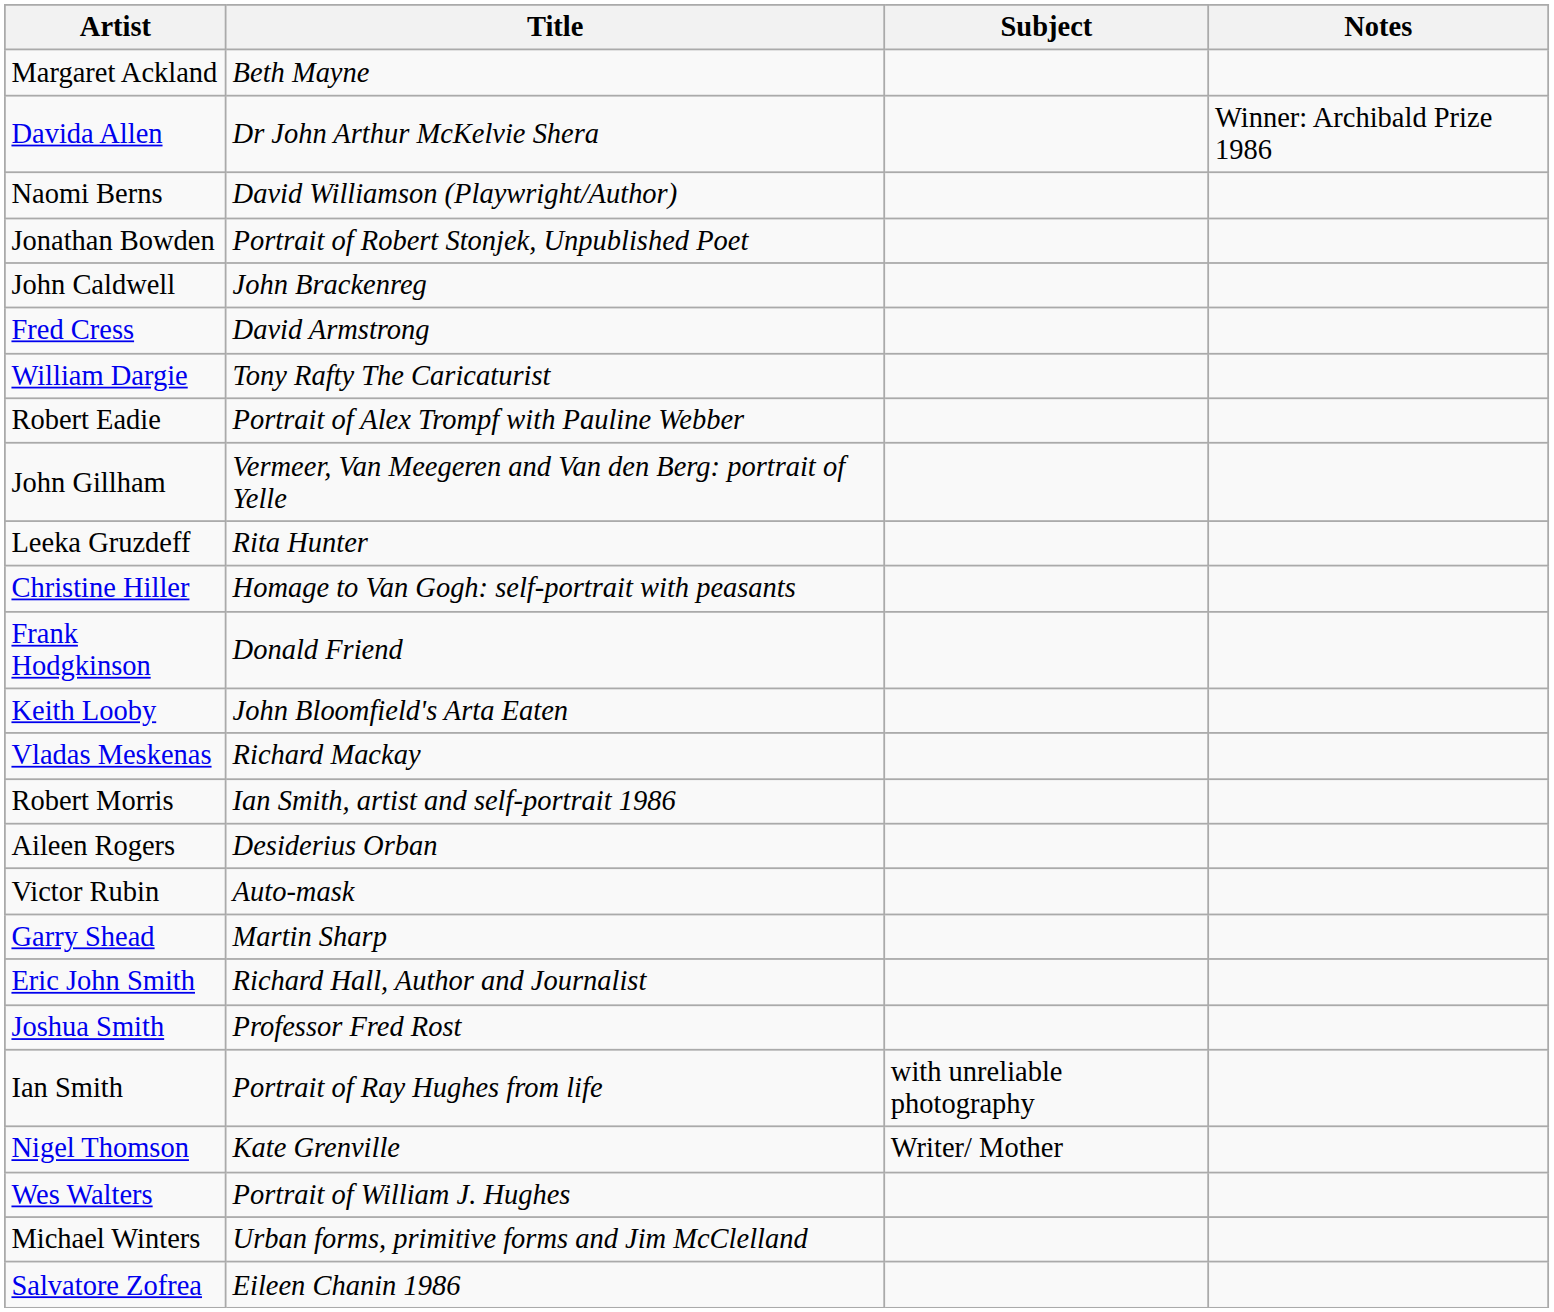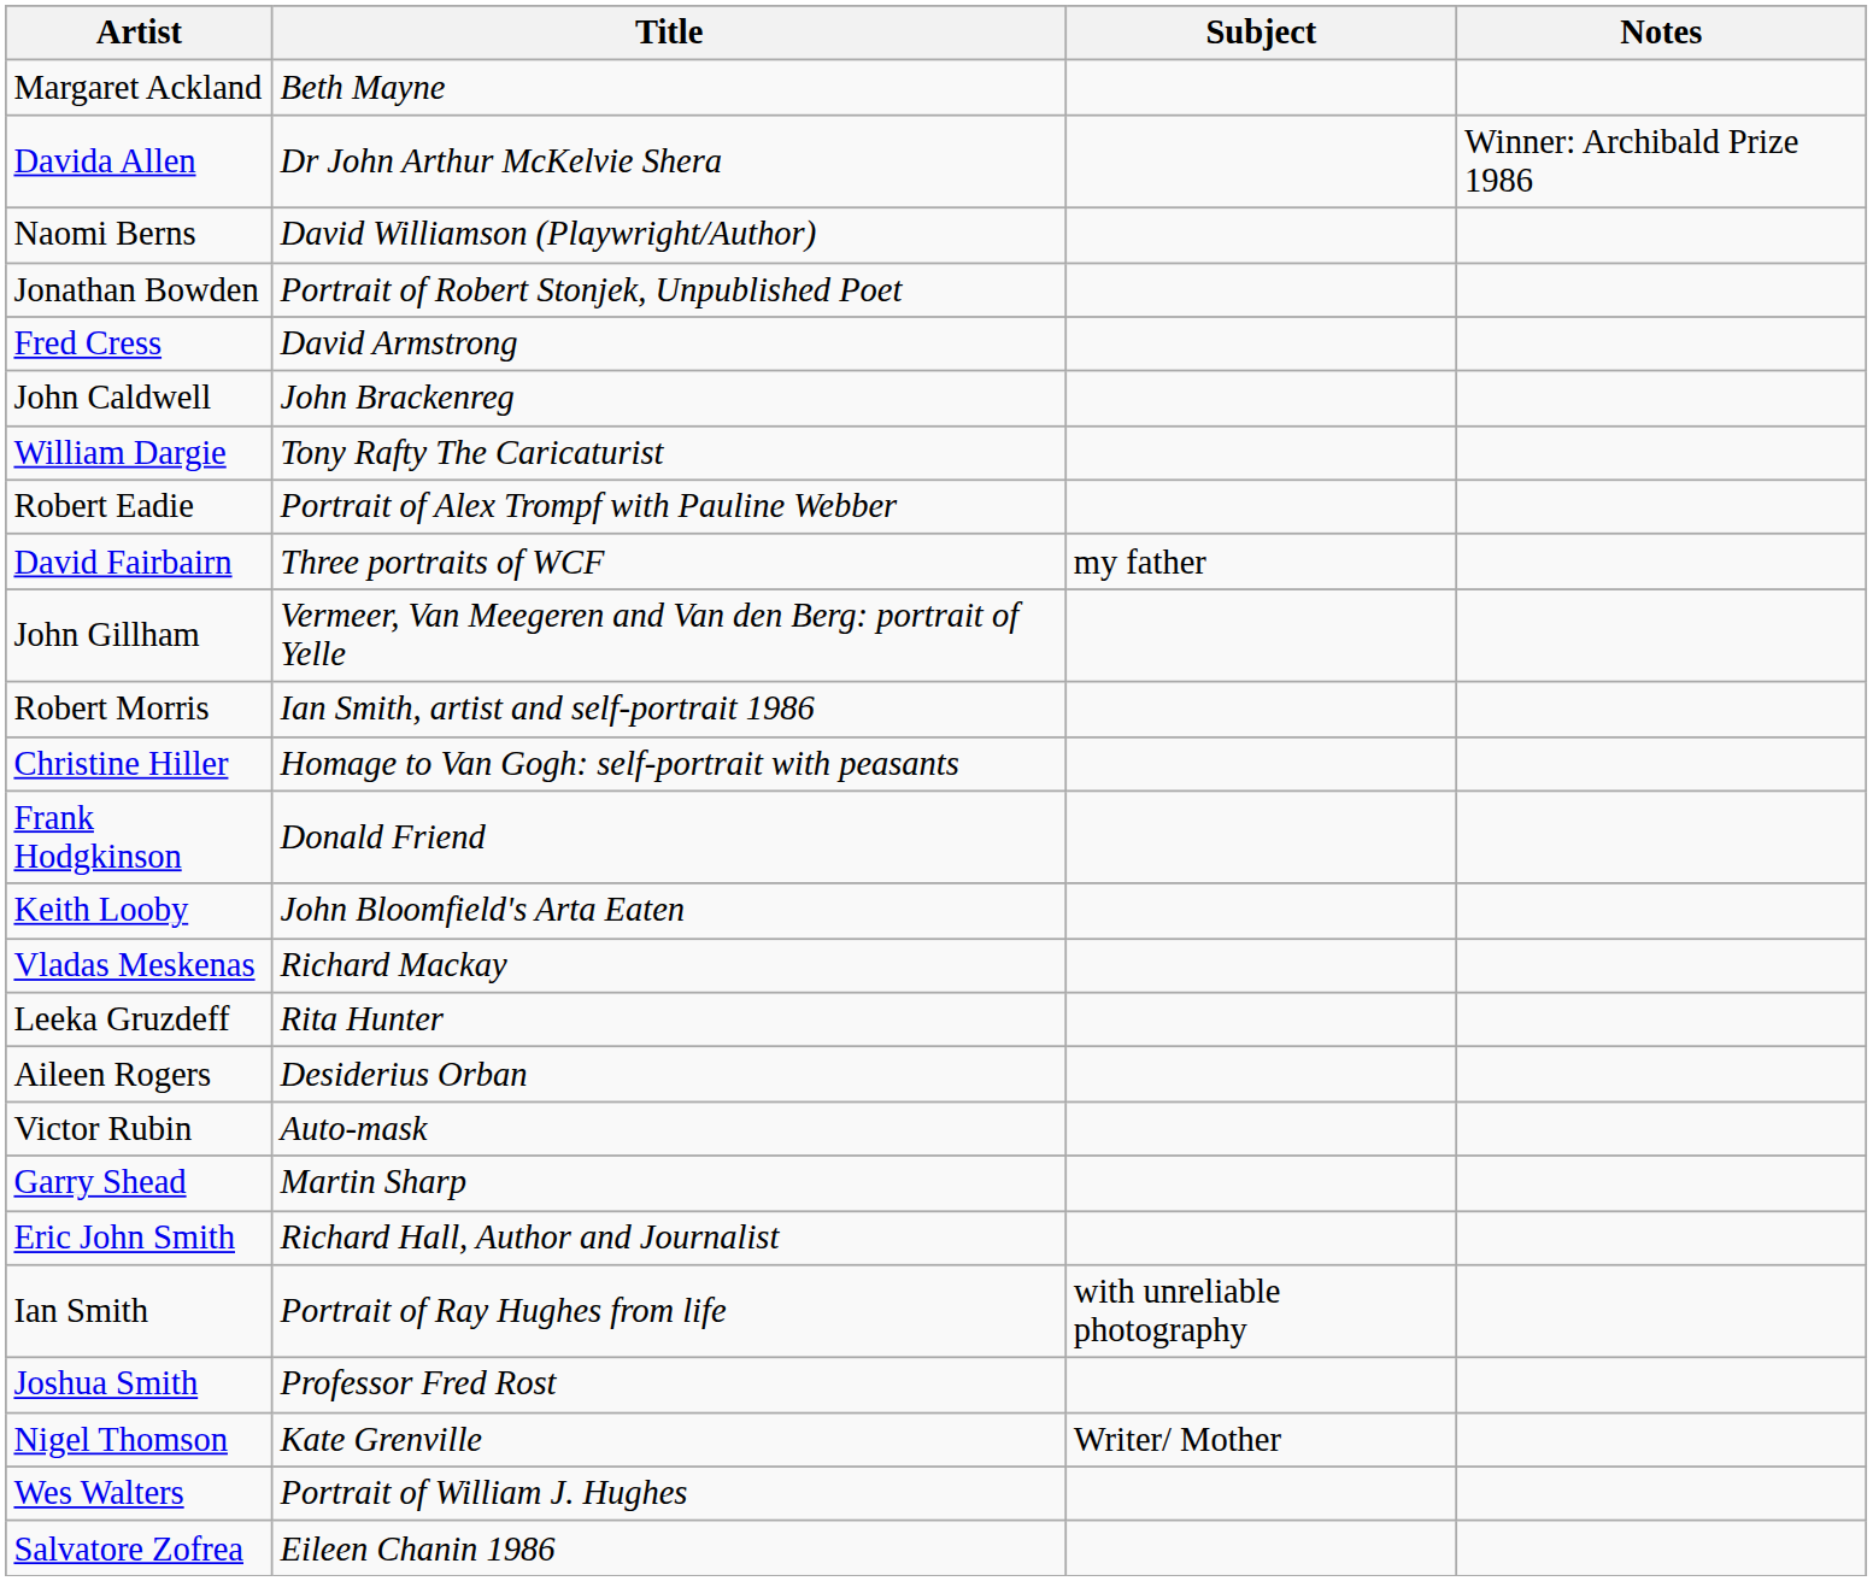 <table class="wikitable sortable">
 <tr>
 <th>Artist</th>
 <th>Title</th>
 <th>Subject</th>
 <th>Notes</th>
 </tr>
 <tr>
 <td>Margaret Ackland</td>
 <td><em>Beth Mayne</em></td>
 <td></td>
 <td></td>
 </tr>
 <tr>
 <td><a href='#'>Davida Allen</a></td>
 <td><em>Dr John Arthur McKelvie Shera</em></td>
 <td></td>
 <td> Winner: Archibald Prize 1986</td>
 </tr>
 <tr>
 <td>Naomi Berns</td>
 <td><em>David Williamson (Playwright/Author)</em></td>
 <td></td>
 <td></td>
 </tr>
 <tr>
 <td>Jonathan Bowden</td>
 <td><em>Portrait of Robert Stonjek, Unpublished Poet</em></td>
 <td></td>
 <td></td>
 </tr>
 <tr>
-<td>John Caldwell</td>
-<td><em>John Brackenreg</em></td>
+<td><a href='#'>Fred Cress</a></td>
+<td><em>David Armstrong</em></td>
 <td></td>
 <td></td>
 </tr>
 <tr>
-<td><a href='#'>Fred Cress</a></td>
-<td><em>David Armstrong</em></td>
+<td>John Caldwell</td>
+<td><em>John Brackenreg</em></td>
 <td></td>
 <td></td>
 </tr>
 <tr>
 <td><a href='#'>William Dargie</a></td>
 <td><em>Tony Rafty The Caricaturist</em></td>
 <td></td>
 <td></td>
 </tr>
 <tr>
 <td>Robert Eadie</td>
 <td><em>Portrait of Alex Trompf with Pauline Webber</em></td>
 <td></td>
 <td></td>
 </tr>
 <tr>
+<td><a href='#'>David Fairbairn</a></td>
+<td><em>Three portraits of WCF</em></td>
+<td>my father</td>
+<td></td>
+</tr>
+<tr>
 <td>John Gillham</td>
 <td><em>Vermeer, Van Meegeren and Van den Berg: portrait of Yelle</em></td>
 <td></td>
 <td></td>
 </tr>
 <tr>
-<td>Leeka Gruzdeff</td>
-<td><em>Rita Hunter</em></td>
+<td>Robert Morris</td>
+<td><em>Ian Smith, artist and self-portrait 1986</em></td>
 <td></td>
 <td></td>
 </tr>
 <tr>
 <td><a href='#'>Christine Hiller</a></td>
 <td><em>Homage to Van Gogh: self-portrait with peasants</em></td>
 <td></td>
 <td></td>
 </tr>
 <tr>
 <td><a href='#'>Frank Hodgkinson</a></td>
 <td><em>Donald Friend</em></td>
 <td></td>
 <td></td>
 </tr>
 <tr>
 <td><a href='#'>Keith Looby</a></td>
 <td><em>John Bloomfield's Arta Eaten</em></td>
 <td></td>
 <td></td>
 </tr>
 <tr>
 <td><a href='#'>Vladas Meskenas</a></td>
 <td><em>Richard Mackay</em></td>
 <td></td>
 <td></td>
 </tr>
 <tr>
-<td>Robert Morris</td>
-<td><em>Ian Smith, artist and self-portrait 1986</em></td>
+<td>Leeka Gruzdeff</td>
+<td><em>Rita Hunter</em></td>
 <td></td>
 <td></td>
 </tr>
 <tr>
 <td>Aileen Rogers</td>
 <td><em>Desiderius Orban</em></td>
 <td></td>
 <td></td>
 </tr>
 <tr>
 <td>Victor Rubin</td>
 <td><em>Auto-mask</em></td>
 <td></td>
 <td></td>
 </tr>
 <tr>
 <td><a href='#'>Garry Shead</a></td>
 <td><em>Martin Sharp</em></td>
 <td></td>
 <td></td>
 </tr>
 <tr>
 <td><a href='#'>Eric John Smith</a></td>
 <td><em>Richard Hall, Author and Journalist</em></td>
 <td></td>
 <td></td>
 </tr>
 <tr>
+<td>Ian Smith</td>
+<td><em>Portrait of Ray Hughes from life</em></td>
+<td>with unreliable photography</td>
+<td></td>
+</tr>
+<tr>
 <td><a href='#'>Joshua Smith</a></td>
 <td><em>Professor Fred Rost</em></td>
 <td></td>
-<td></td>
-</tr>
-<tr>
-<td>Ian Smith</td>
-<td><em>Portrait of Ray Hughes from life</em></td>
-<td>with unreliable photography</td>
 <td></td>
 </tr>
 <tr>
 <td><a href='#'>Nigel Thomson</a></td>
 <td><em>Kate Grenville</em></td>
 <td>Writer/ Mother</td>
 <td></td>
 </tr>
 <tr>
 <td><a href='#'>Wes Walters</a></td>
 <td><em>Portrait of William J. Hughes</em></td>
 <td></td>
 <td></td>
 </tr>
 <tr>
-<td>Michael Winters</td>
-<td><em>Urban forms, primitive forms and Jim McClelland</em></td>
-<td></td>
-<td></td>
-</tr>
-<tr>
 <td><a href='#'>Salvatore Zofrea</a></td>
 <td><em>Eileen Chanin 1986</em></td>
 <td></td>
 <td></td>
 </tr>
 </table>
